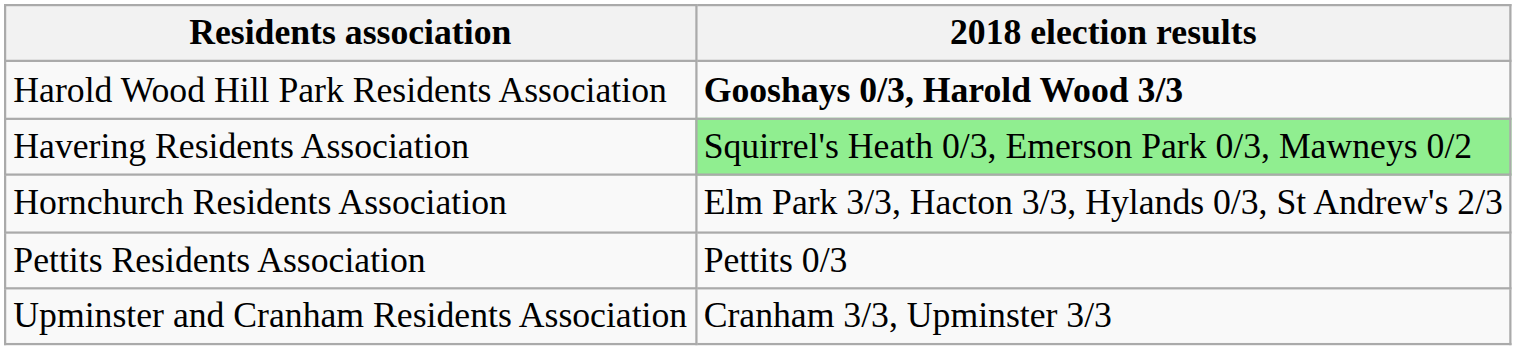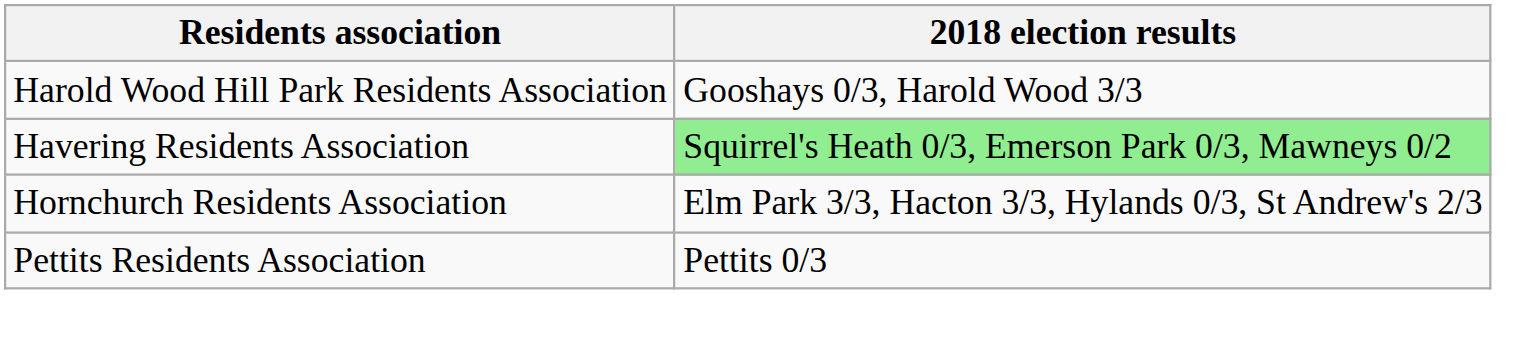 <table class="wikitable">
 <tr>
 <th>Residents association</th>
 <th>2018 election results</th>
 </tr>
 <tr>
 <td>Harold Wood Hill Park Residents Association</td>
-<td><strong>Gooshays 0/3, Harold Wood 3/3</strong></td>
+<td>Gooshays 0/3, Harold Wood 3/3</td>
 </tr>
 <tr>
 <td>Havering Residents Association</td>
 <td style="background: lightgreen;">Squirrel's Heath 0/3, Emerson Park 0/3, Mawneys 0/2</td>
 </tr>
 <tr>
 <td>Hornchurch Residents Association</td>
 <td>Elm Park 3/3, Hacton 3/3, Hylands 0/3, St Andrew's 2/3</td>
 </tr>
 <tr>
 <td>Pettits Residents Association</td>
 <td>Pettits 0/3</td>
 </tr>
-<tr>
-<td>Upminster and Cranham Residents Association</td>
-<td>Cranham 3/3, Upminster 3/3</td>
-</tr>
 </table>
